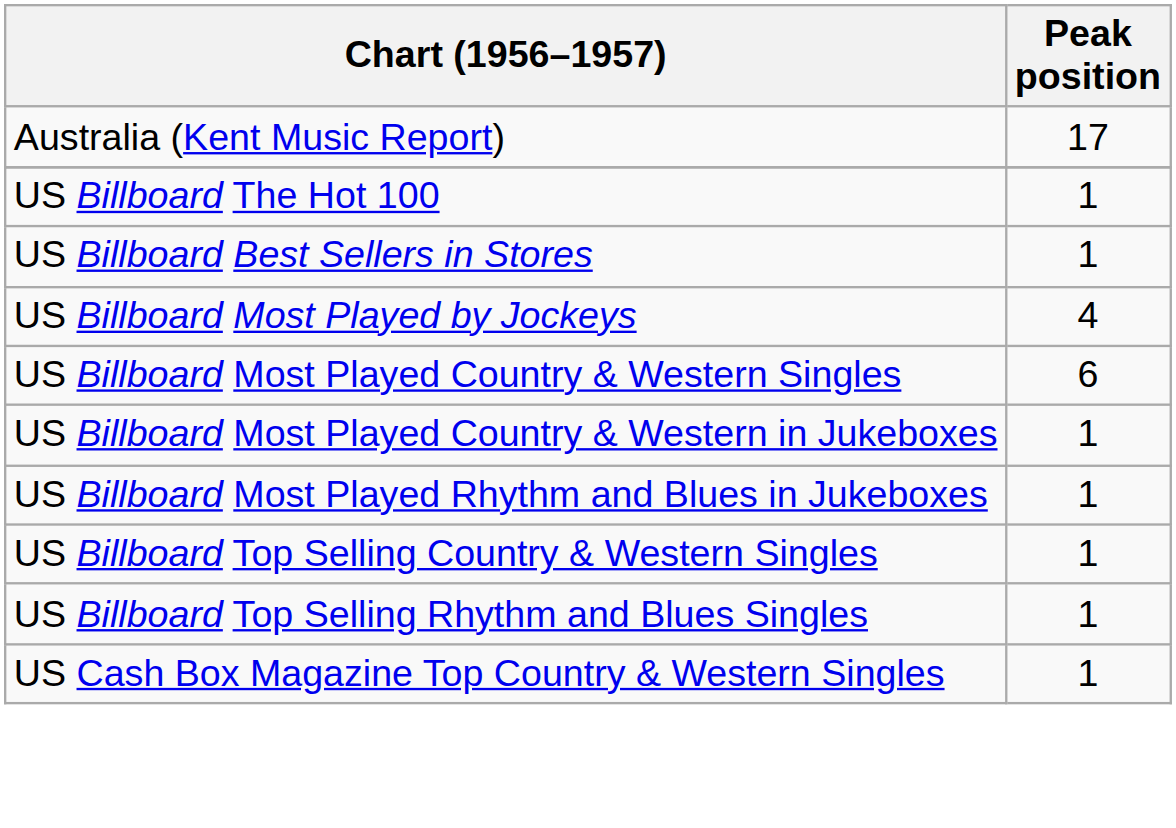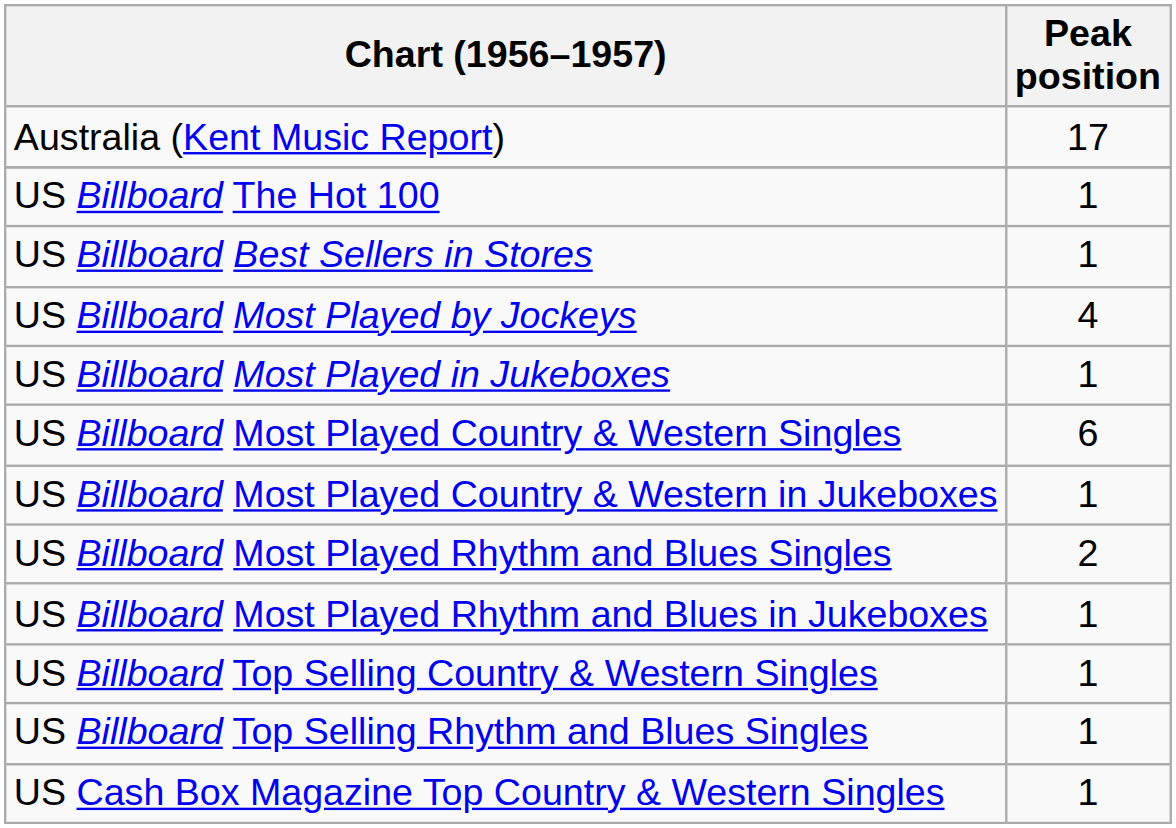 <table class="wikitable sortable">
 <tr>
 <th scope="col">Chart (1956–1957)</th>
 <th scope="col">Peak<br>position</th>
 </tr>
 <tr>
 <td>Australia (<a href='#'>Kent Music Report</a>)</td>
 <td style="text-align:center;">17</td>
 </tr>
 <tr>
 </tr>
 <tr>
 </tr>
 <tr>
 </tr>
 <tr>
 <td>US <em><a href='#'>Billboard</a></em> <a href='#'>The Hot 100</a></td>
 <td style="text-align:center;">1</td>
 </tr>
 <tr>
 <td>US <em><a href='#'>Billboard</a></em> <em><a href='#'>Best Sellers in Stores</a></em></td>
 <td style="text-align:center;">1</td>
 </tr>
 <tr>
 <td>US <em><a href='#'>Billboard</a></em> <em><a href='#'>Most Played by Jockeys</a></em></td>
 <td style="text-align:center;">4</td>
 </tr>
 <tr>
+<td>US <em><a href='#'>Billboard</a></em> <em><a href='#'>Most Played in Jukeboxes</a></em></td>
+<td style="text-align:center;">1</td>
+</tr>
+<tr>
 <td>US <em><a href='#'>Billboard</a></em> <a href='#'>Most Played Country & Western Singles</a></td>
 <td style="text-align:center;">6</td>
 </tr>
 <tr>
 <td>US <em><a href='#'>Billboard</a></em> <a href='#'>Most Played Country & Western in Jukeboxes</a></td>
 <td style="text-align:center;">1</td>
+</tr>
+<tr>
+<td>US <em><a href='#'>Billboard</a></em> <a href='#'>Most Played Rhythm and Blues Singles</a></td>
+<td style="text-align:center;">2</td>
 </tr>
 <tr>
 <td>US <em><a href='#'>Billboard</a></em> <a href='#'>Most Played Rhythm and Blues in Jukeboxes</a></td>
 <td style="text-align:center;">1</td>
 </tr>
 <tr>
 <td>US <em><a href='#'>Billboard</a></em> <a href='#'>Top Selling Country & Western Singles</a></td>
 <td style="text-align:center;">1</td>
 </tr>
 <tr>
 <td>US <em><a href='#'>Billboard</a></em> <a href='#'>Top Selling Rhythm and Blues Singles</a></td>
 <td style="text-align:center;">1</td>
 </tr>
 <tr>
 <td>US <a href='#'>Cash Box Magazine Top Country & Western Singles</a></td>
 <td style="text-align:center;">1</td>
 </tr>
 </table>
